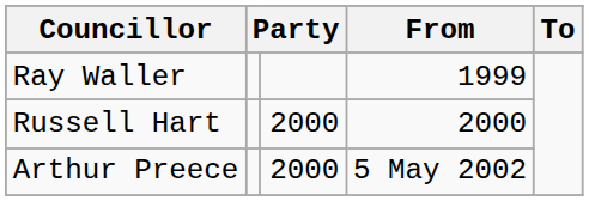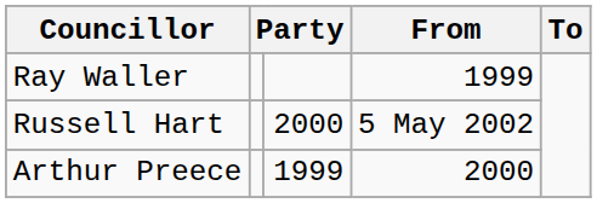 <table class=wikitable>
 <tr>
 <th>Councillor</th>
 <th colspan=2>Party</th>
 <th>From</th>
 <th>To</th>
 </tr>
 <tr>
 <td>Ray Waller</td>
 <td></td>
 <td align=right></td>
 <td align=right>1999</td>
 </tr>
 <tr>
 <td>Russell Hart</td>
 <td></td>
 <td align=right>2000</td>
-<td align=right>2000</td>
+<td align=right>5 May 2002</td>
 </tr>
 <tr>
 <td>Arthur Preece</td>
 <td></td>
+<td align=right>1999</td>
 <td align=right>2000</td>
-<td align=right>5 May 2002</td>
 </tr>
 </table>
